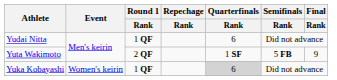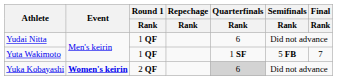 <table class="wikitable" style="font-size:90%">
 <tr>
 <th rowspan=2>Athlete</th>
 <th rowspan=2>Event</th>
 <th>Round 1</th>
 <th>Repechage</th>
 <th>Quarterfinals</th>
 <th>Semifinals</th>
 <th>Final</th>
 </tr>
 <tr style="font-size:95%">
 <th>Rank</th>
 <th>Rank</th>
 <th>Rank</th>
 <th>Rank</th>
 <th>Rank</th>
 </tr>
 <tr align=center>
 <td align=left><a href='#'>Yudai Nitta</a></td>
 <td align=left rowspan=2><a href='#'>Men's keirin</a></td>
 <td>1 <strong>QF</strong></td>
 <td></td>
 <td>6</td>
 <td colspan=2>Did not advance</td>
 </tr>
 <tr align=center>
 <td align=left><a href='#'>Yuta Wakimoto</a></td>
-<td>2 <strong>QF</strong></td>
+<td>1 <strong>QF</strong></td>
 <td></td>
 <td>1 <strong>SF</strong></td>
 <td>5 <strong>FB</strong></td>
-<td>9</td>
+<td>7</td>
 </tr>
 <tr align=center>
 <td align=left><a href='#'>Yuka Kobayashi</a></td>
-<td align=left><a href='#'>Women's keirin</a></td>
-<td>1 <strong>QF</strong></td>
+<td align=left><strong><a href='#'>Women's keirin</a></strong></td>
+<td>2 <strong>QF</strong></td>
 <td></td>
 <td style="background: lightgrey;">6</td>
 <td colspan=2>Did not advance</td>
 </tr>
 </table>
